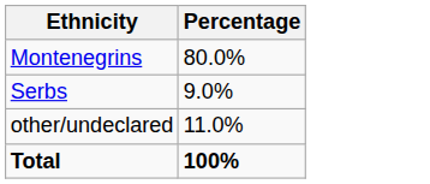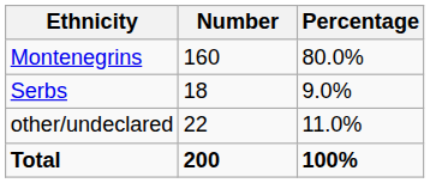 <table class="wikitable">
 <tr>
 <th width="100px">Ethnicity</th>
+<th width="80px">Number</th>
 <th width="80px">Percentage</th>
 </tr>
 <tr>
 <td><a href='#'>Montenegrins</a></td>
+<td>160</td>
 <td>80.0%</td>
 </tr>
 <tr>
 <td><a href='#'>Serbs</a></td>
+<td>18</td>
 <td>9.0%</td>
 </tr>
 <tr>
 <td>other/undeclared</td>
+<td>22</td>
 <td>11.0%</td>
 </tr>
 <tr>
 <td><strong>Total</strong></td>
+<td><strong>200</strong></td>
 <td><strong>100%</strong></td>
 </tr>
 </table>
